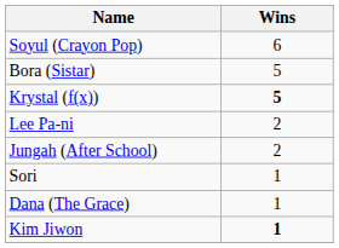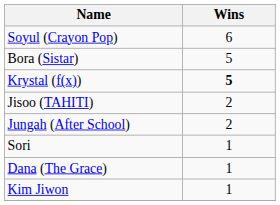 <table class="wikitable">
 <tr>
 <th align="left" width="200px">Name</th>
 <th align="center" width="100px">Wins</th>
 </tr>
 <tr>
 <td align="left"><a href='#'>Soyul</a> (<a href='#'>Crayon Pop</a>)</td>
 <td align="center">6</td>
 </tr>
 <tr>
 <td align="left">Bora (<a href='#'>Sistar</a>)</td>
 <td align="center">5</td>
 </tr>
 <tr>
 <td align="left"><a href='#'>Krystal</a> (<a href='#'>f(x)</a>)</td>
 <td align="center"><strong>5</strong></td>
 </tr>
 <tr>
-<td align="left"><a href='#'>Lee Pa-ni</a></td>
+<td align="left">Jisoo (<a href='#'>TAHITI</a>)</td>
 <td align="center">2</td>
 </tr>
 <tr>
 <td align="left"><a href='#'>Jungah</a> (<a href='#'>After School</a>)</td>
 <td align="center">2</td>
 </tr>
 <tr>
 <td align="left">Sori</td>
 <td align="center">1</td>
 </tr>
 <tr>
 <td align="left"><a href='#'>Dana</a> (<a href='#'>The Grace</a>)</td>
 <td align="center">1</td>
 </tr>
 <tr>
 <td align="left"><a href='#'>Kim Jiwon</a></td>
-<td align="center"><strong>1</strong></td>
+<td align="center">1</td>
 </tr>
 <tr>
 </tr>
 </table>
